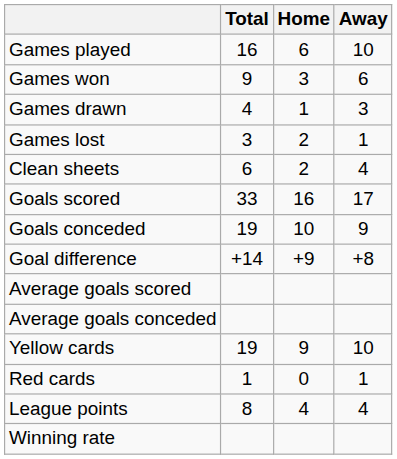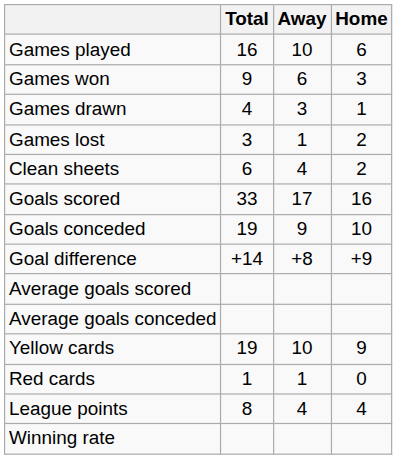 <table class="wikitable sortable" style="text-align: center;">
 <tr>
 <th></th>
 <th>Total</th>
+<th> Away</th>
 <th> Home</th>
-<th> Away</th>
 </tr>
 <tr>
 <td align=left>Games played</td>
 <td>16</td>
+<td>10</td>
 <td>6</td>
-<td>10</td>
 </tr>
 <tr>
 <td align=left>Games won</td>
 <td>9</td>
+<td>6</td>
 <td>3</td>
-<td>6</td>
 </tr>
 <tr>
 <td align=left>Games drawn</td>
 <td>4</td>
+<td>3</td>
 <td>1</td>
-<td>3</td>
 </tr>
 <tr>
 <td align=left>Games lost</td>
 <td>3</td>
+<td>1</td>
 <td>2</td>
-<td>1</td>
 </tr>
 <tr>
 <td align=left>Clean sheets</td>
 <td>6</td>
+<td>4</td>
 <td>2</td>
-<td>4</td>
 </tr>
 <tr>
 <td align=left>Goals scored</td>
 <td>33</td>
+<td>17</td>
 <td>16</td>
-<td>17</td>
 </tr>
 <tr>
 <td align=left>Goals conceded</td>
 <td>19</td>
+<td>9</td>
 <td>10</td>
-<td>9</td>
 </tr>
 <tr>
 <td align=left>Goal difference</td>
 <td>+14</td>
+<td>+8</td>
 <td>+9</td>
-<td>+8</td>
 </tr>
 <tr>
 <td align=left>Average goals scored</td>
 <td></td>
 <td></td>
 <td></td>
 </tr>
 <tr>
 <td align=left>Average goals conceded</td>
 <td></td>
 <td></td>
 <td></td>
 </tr>
 <tr>
 <td align=left>Yellow cards </td>
 <td>19</td>
+<td>10</td>
 <td>9</td>
-<td>10</td>
 </tr>
 <tr>
 <td align=left>Red cards </td>
 <td>1</td>
+<td>1</td>
 <td>0</td>
-<td>1</td>
 </tr>
 <tr>
 <td align=left>League points</td>
 <td>8</td>
 <td>4</td>
 <td>4</td>
 </tr>
 <tr>
 <td align=left>Winning rate</td>
 <td></td>
 <td></td>
 <td></td>
 </tr>
 </table>
